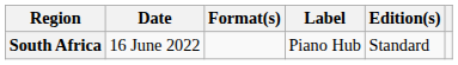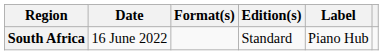 <table class="wikitable plainrowheaders">
 <tr>
 <th scope="col">Region</th>
 <th scope="col">Date</th>
 <th scope="col">Format(s)</th>
+<th scope="col">Edition(s)</th>
 <th scope="col">Label</th>
-<th scope="col">Edition(s)</th>
 <th scope="col"></th>
 </tr>
 <tr>
 <th scope="row">South Africa</th>
 <td>16 June 2022</td>
 <td></td>
+<td>Standard</td>
 <td>Piano Hub</td>
-<td>Standard</td>
 <td></td>
 </tr>
 </table>
